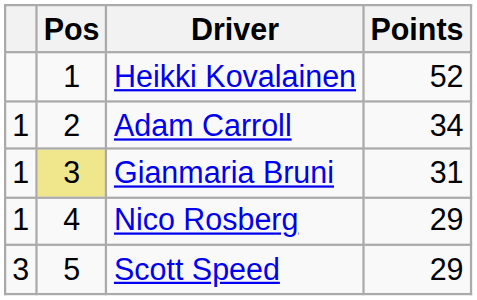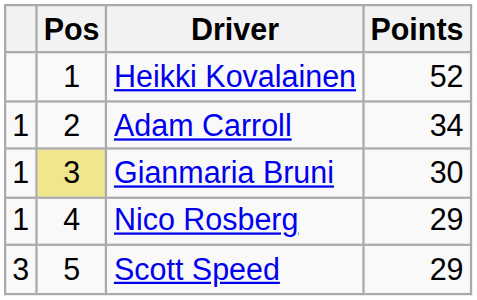 <table class="wikitable" style="font-size: 85%;">
 <tr>
 <th></th>
 <th>Pos</th>
 <th>Driver</th>
 <th>Points</th>
 </tr>
 <tr>
 <td align="left"></td>
 <td align="center">1</td>
 <td> <a href='#'>Heikki Kovalainen</a></td>
 <td align="right">52</td>
 </tr>
 <tr>
 <td align="left"> 1</td>
 <td align="center">2</td>
 <td> <a href='#'>Adam Carroll</a></td>
 <td align="right">34</td>
 </tr>
 <tr>
 <td align="left"> 1</td>
 <td align="center" style="background: khaki;">3</td>
 <td> <a href='#'>Gianmaria Bruni</a></td>
-<td align="right">31</td>
+<td align="right">30</td>
 </tr>
 <tr>
 <td align="left"> 1</td>
 <td align="center">4</td>
 <td> <a href='#'>Nico Rosberg</a></td>
 <td align="right">29</td>
 </tr>
 <tr>
 <td align="left"> 3</td>
 <td align="center">5</td>
 <td> <a href='#'>Scott Speed</a></td>
 <td align="right">29</td>
 </tr>
 </table>
